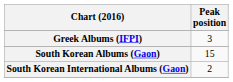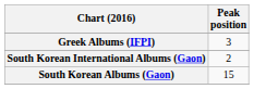 <table class="wikitable sortable plainrowheaders" style="text-align:center">
 <tr>
 <th scope="col">Chart (2016)</th>
 <th scope="col">Peak<br> position</th>
 </tr>
 <tr>
 </tr>
 <tr>
 </tr>
 <tr>
 </tr>
 <tr>
 </tr>
 <tr>
 </tr>
 <tr>
 </tr>
 <tr>
 </tr>
 <tr>
 </tr>
 <tr>
 </tr>
 <tr>
 </tr>
 <tr>
 <th scope="row">Greek Albums (<a href='#'>IFPI</a>)</th>
 <td>3</td>
 </tr>
 <tr>
 </tr>
 <tr>
 </tr>
 <tr>
 </tr>
 <tr>
 </tr>
 <tr>
 </tr>
 <tr>
 </tr>
 <tr>
 </tr>
 <tr>
 </tr>
 <tr>
 </tr>
 <tr>
+<th scope="row">South Korean International Albums (<a href='#'>Gaon</a>)</th>
+<td>2</td>
+</tr>
+<tr>
 <th scope="row">South Korean Albums (<a href='#'>Gaon</a>)</th>
 <td>15</td>
-</tr>
-<tr>
-<th scope="row">South Korean International Albums (<a href='#'>Gaon</a>)</th>
-<td>2</td>
 </tr>
 <tr>
 </tr>
 <tr>
 </tr>
 <tr>
 </tr>
 <tr>
 </tr>
 <tr>
 </tr>
 <tr>
 </tr>
 <tr>
 </tr>
 </table>
